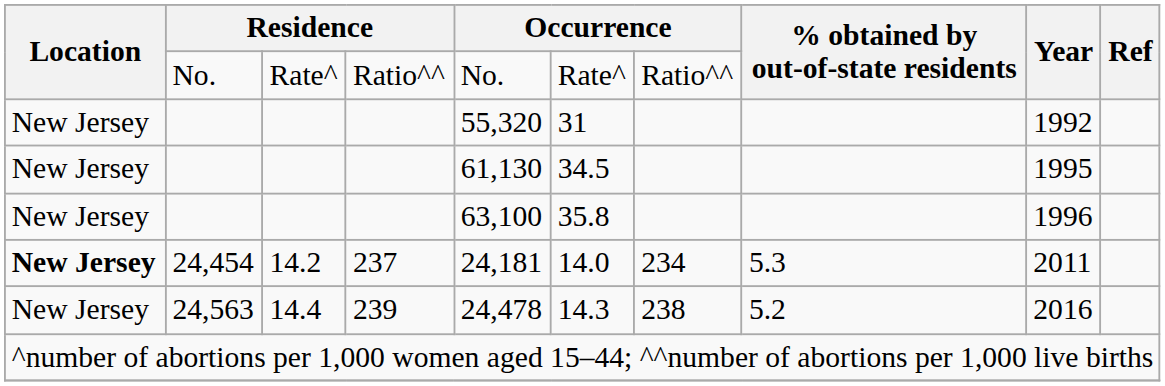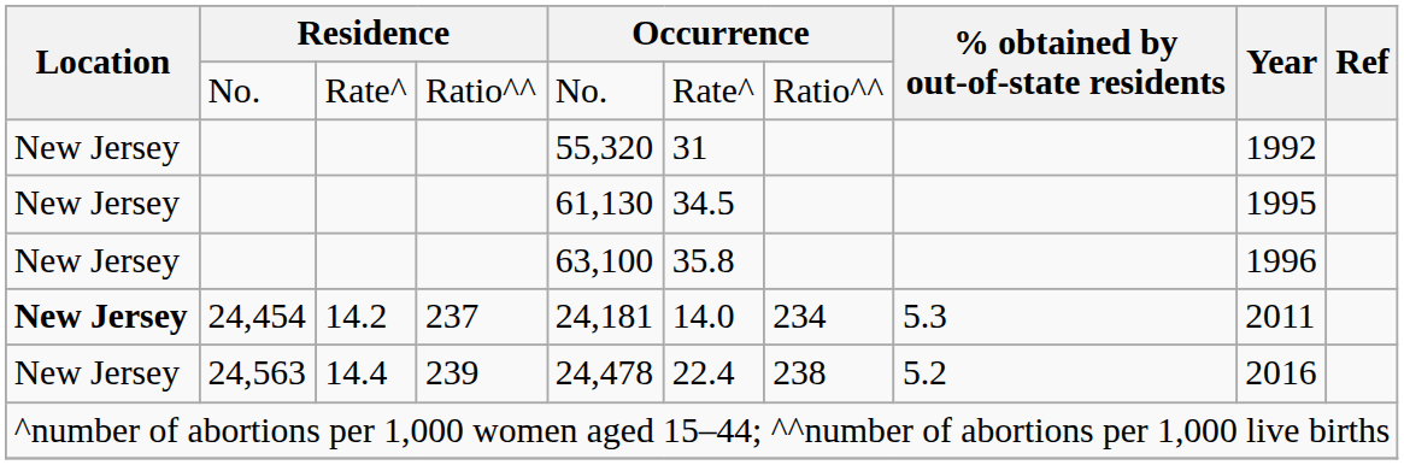 <table class="wikitable">
 <tr>
 <th rowspan="2">Location</th>
 <th colspan="3">Residence</th>
 <th colspan="3">Occurrence</th>
 <th rowspan="2">% obtained by<br>out-of-state residents</th>
 <th rowspan="2">Year</th>
 <th rowspan="2">Ref</th>
 </tr>
 <tr>
 <td>No.</td>
 <td>Rate^</td>
 <td>Ratio^^</td>
 <td>No.</td>
 <td>Rate^</td>
 <td>Ratio^^</td>
 </tr>
 <tr>
 <td>New Jersey</td>
 <td></td>
 <td></td>
 <td></td>
 <td>55,320</td>
 <td>31</td>
 <td></td>
 <td></td>
 <td>1992</td>
 <td></td>
 </tr>
 <tr>
 <td>New Jersey</td>
 <td></td>
 <td></td>
 <td></td>
 <td>61,130</td>
 <td>34.5</td>
 <td></td>
 <td></td>
 <td>1995</td>
 <td></td>
 </tr>
 <tr>
 <td>New Jersey</td>
 <td></td>
 <td></td>
 <td></td>
 <td>63,100</td>
 <td>35.8</td>
 <td></td>
 <td></td>
 <td>1996</td>
 <td></td>
 </tr>
 <tr>
 <td><strong>New Jersey</strong></td>
 <td>24,454</td>
 <td>14.2</td>
 <td>237</td>
 <td>24,181</td>
 <td>14.0</td>
 <td>234</td>
 <td>5.3</td>
 <td>2011</td>
 <td></td>
 </tr>
 <tr>
 <td>New Jersey</td>
 <td>24,563</td>
 <td>14.4</td>
 <td>239</td>
 <td>24,478</td>
-<td>14.3</td>
+<td>22.4</td>
 <td>238</td>
 <td>5.2</td>
 <td>2016</td>
 <td></td>
 </tr>
 <tr>
 <td colspan="10">^number of abortions per 1,000 women aged 15–44; ^^number of abortions per 1,000 live births</td>
 </tr>
 <tr>
 </tr>
 </table>
